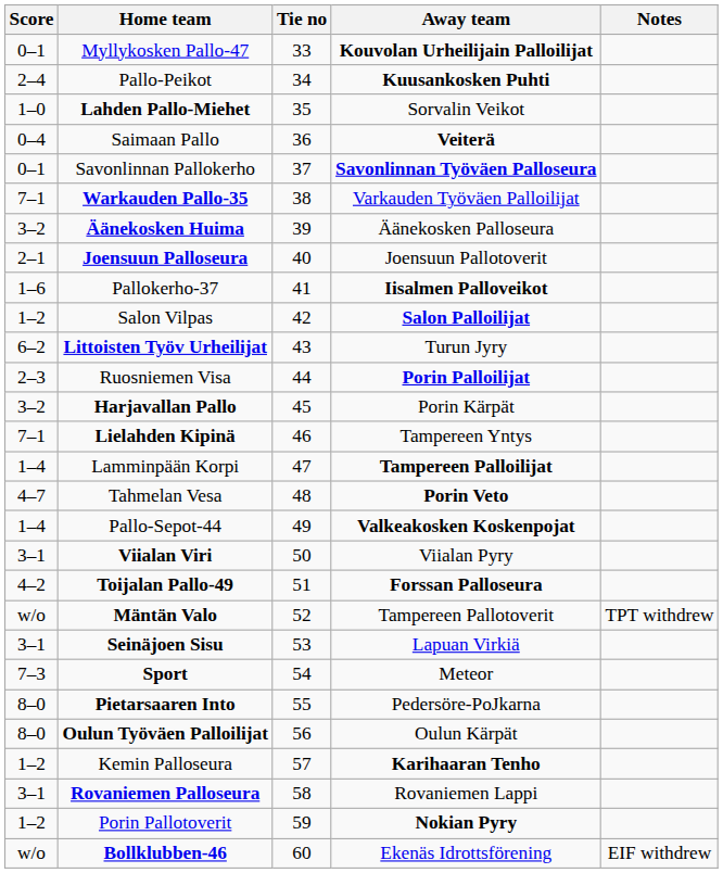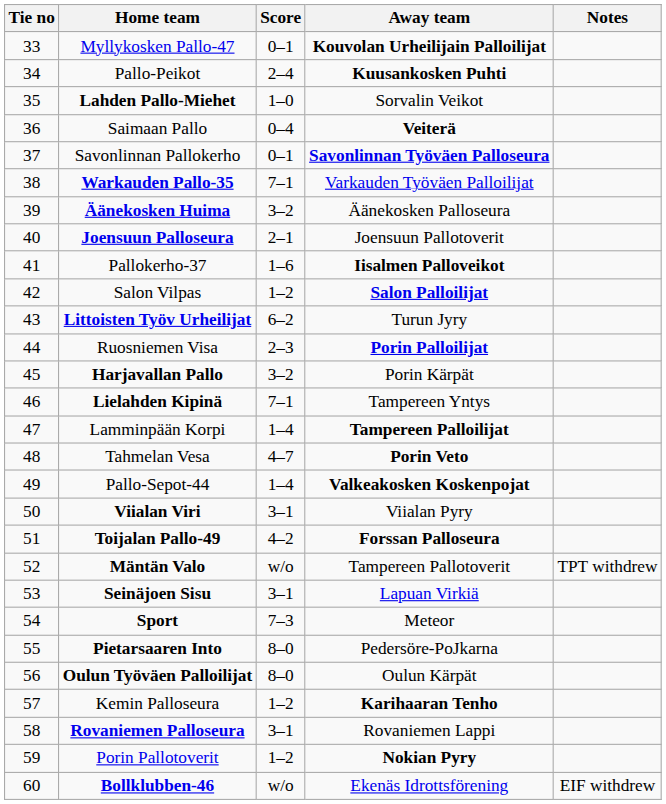 <table class="wikitable" style="text-align:center">
 <tr>
+<th style= width="40px">Tie no</th>
+<th style= width="150px">Home team</th>
 <th style= width="60px">Score</th>
-<th style= width="150px">Home team</th>
-<th style= width="40px">Tie no</th>
 <th style= width="150px">Away team</th>
 <th style= width="30px">Notes</th>
 </tr>
 <tr>
+<td>33</td>
+<td><a href='#'>Myllykosken Pallo-47</a></td>
 <td>0–1</td>
-<td><a href='#'>Myllykosken Pallo-47</a></td>
-<td>33</td>
 <td><strong>Kouvolan Urheilijain Palloilijat</strong></td>
 <td></td>
 </tr>
 <tr>
+<td>34</td>
+<td>Pallo-Peikot</td>
 <td>2–4</td>
-<td>Pallo-Peikot</td>
-<td>34</td>
 <td><strong>Kuusankosken Puhti</strong></td>
 <td></td>
 </tr>
 <tr>
+<td>35</td>
+<td><strong>Lahden Pallo-Miehet</strong></td>
 <td>1–0</td>
-<td><strong>Lahden Pallo-Miehet</strong></td>
-<td>35</td>
 <td>Sorvalin Veikot</td>
 <td></td>
 </tr>
 <tr>
+<td>36</td>
+<td>Saimaan Pallo</td>
 <td>0–4</td>
-<td>Saimaan Pallo</td>
-<td>36</td>
 <td><strong>Veiterä</strong></td>
 <td></td>
 </tr>
 <tr>
+<td>37</td>
+<td>Savonlinnan Pallokerho</td>
 <td>0–1</td>
-<td>Savonlinnan Pallokerho</td>
-<td>37</td>
 <td><strong><a href='#'>Savonlinnan Työväen Palloseura</a></strong></td>
 <td></td>
 </tr>
 <tr>
+<td>38</td>
+<td><strong><a href='#'>Warkauden Pallo-35</a></strong></td>
 <td>7–1</td>
-<td><strong><a href='#'>Warkauden Pallo-35</a></strong></td>
-<td>38</td>
 <td><a href='#'>Varkauden Työväen Palloilijat</a></td>
 <td></td>
 </tr>
 <tr>
+<td>39</td>
+<td><strong><a href='#'>Äänekosken Huima</a></strong></td>
 <td>3–2</td>
-<td><strong><a href='#'>Äänekosken Huima</a></strong></td>
-<td>39</td>
 <td>Äänekosken Palloseura</td>
 <td></td>
 </tr>
 <tr>
+<td>40</td>
+<td><strong><a href='#'>Joensuun Palloseura</a></strong></td>
 <td>2–1</td>
-<td><strong><a href='#'>Joensuun Palloseura</a></strong></td>
-<td>40</td>
 <td>Joensuun Pallotoverit</td>
 <td></td>
 </tr>
 <tr>
+<td>41</td>
+<td>Pallokerho-37</td>
 <td>1–6</td>
-<td>Pallokerho-37</td>
-<td>41</td>
 <td><strong>Iisalmen Palloveikot</strong></td>
 <td></td>
 </tr>
 <tr>
+<td>42</td>
+<td>Salon Vilpas</td>
 <td>1–2</td>
-<td>Salon Vilpas</td>
-<td>42</td>
 <td><strong><a href='#'>Salon Palloilijat</a></strong></td>
 <td></td>
 </tr>
 <tr>
+<td>43</td>
+<td><strong><a href='#'>Littoisten Työv Urheilijat</a></strong></td>
 <td>6–2</td>
-<td><strong><a href='#'>Littoisten Työv Urheilijat</a></strong></td>
-<td>43</td>
 <td>Turun Jyry</td>
 <td></td>
 </tr>
 <tr>
+<td>44</td>
+<td>Ruosniemen Visa</td>
 <td>2–3</td>
-<td>Ruosniemen Visa</td>
-<td>44</td>
 <td><strong><a href='#'>Porin Palloilijat</a></strong></td>
 <td></td>
 </tr>
 <tr>
+<td>45</td>
+<td><strong>Harjavallan Pallo</strong></td>
 <td>3–2</td>
-<td><strong>Harjavallan Pallo</strong></td>
-<td>45</td>
 <td>Porin Kärpät</td>
 <td></td>
 </tr>
 <tr>
+<td>46</td>
+<td><strong>Lielahden Kipinä</strong></td>
 <td>7–1</td>
-<td><strong>Lielahden Kipinä</strong></td>
-<td>46</td>
 <td>Tampereen Yntys</td>
 <td></td>
 </tr>
 <tr>
+<td>47</td>
+<td>Lamminpään Korpi</td>
 <td>1–4</td>
-<td>Lamminpään Korpi</td>
-<td>47</td>
 <td><strong>Tampereen Palloilijat</strong></td>
 <td></td>
 </tr>
 <tr>
+<td>48</td>
+<td>Tahmelan Vesa</td>
 <td>4–7</td>
-<td>Tahmelan Vesa</td>
-<td>48</td>
 <td><strong>Porin Veto</strong></td>
 <td></td>
 </tr>
 <tr>
+<td>49</td>
+<td>Pallo-Sepot-44</td>
 <td>1–4</td>
-<td>Pallo-Sepot-44</td>
-<td>49</td>
 <td><strong>Valkeakosken Koskenpojat</strong></td>
 <td></td>
 </tr>
 <tr>
+<td>50</td>
+<td><strong>Viialan Viri</strong></td>
 <td>3–1</td>
-<td><strong>Viialan Viri</strong></td>
-<td>50</td>
 <td>Viialan Pyry</td>
 <td></td>
 </tr>
 <tr>
+<td>51</td>
+<td><strong>Toijalan Pallo-49</strong></td>
 <td>4–2</td>
-<td><strong>Toijalan Pallo-49</strong></td>
-<td>51</td>
 <td><strong>Forssan Palloseura</strong></td>
 <td></td>
 </tr>
 <tr>
+<td>52</td>
+<td><strong>Mäntän Valo</strong></td>
 <td>w/o</td>
-<td><strong>Mäntän Valo</strong></td>
-<td>52</td>
 <td>Tampereen Pallotoverit</td>
 <td>TPT withdrew</td>
 </tr>
 <tr>
+<td>53</td>
+<td><strong>Seinäjoen Sisu</strong></td>
 <td>3–1</td>
-<td><strong>Seinäjoen Sisu</strong></td>
-<td>53</td>
 <td><a href='#'>Lapuan Virkiä</a></td>
 <td></td>
 </tr>
 <tr>
+<td>54</td>
+<td><strong>Sport</strong></td>
 <td>7–3</td>
-<td><strong>Sport</strong></td>
-<td>54</td>
 <td>Meteor</td>
 <td></td>
 </tr>
 <tr>
+<td>55</td>
+<td><strong>Pietarsaaren Into</strong></td>
 <td>8–0</td>
-<td><strong>Pietarsaaren Into</strong></td>
-<td>55</td>
 <td>Pedersöre-PoJkarna</td>
 <td></td>
 </tr>
 <tr>
+<td>56</td>
+<td><strong>Oulun Työväen Palloilijat</strong></td>
 <td>8–0</td>
-<td><strong>Oulun Työväen Palloilijat</strong></td>
-<td>56</td>
 <td>Oulun Kärpät</td>
 <td></td>
 </tr>
 <tr>
+<td>57</td>
+<td>Kemin Palloseura</td>
 <td>1–2</td>
-<td>Kemin Palloseura</td>
-<td>57</td>
 <td><strong>Karihaaran Tenho</strong></td>
 <td></td>
 </tr>
 <tr>
+<td>58</td>
+<td><strong><a href='#'>Rovaniemen Palloseura</a></strong></td>
 <td>3–1</td>
-<td><strong><a href='#'>Rovaniemen Palloseura</a></strong></td>
-<td>58</td>
 <td>Rovaniemen Lappi</td>
 <td></td>
 </tr>
 <tr>
+<td>59</td>
+<td><a href='#'>Porin Pallotoverit</a></td>
 <td>1–2</td>
-<td><a href='#'>Porin Pallotoverit</a></td>
-<td>59</td>
 <td><strong>Nokian Pyry</strong></td>
 <td></td>
 </tr>
 <tr>
+<td>60</td>
+<td><strong><a href='#'>Bollklubben-46</a></strong></td>
 <td>w/o</td>
-<td><strong><a href='#'>Bollklubben-46</a></strong></td>
-<td>60</td>
 <td><a href='#'>Ekenäs Idrottsförening</a></td>
 <td>EIF withdrew</td>
 </tr>
 </table>
